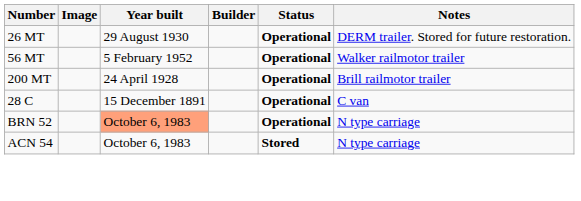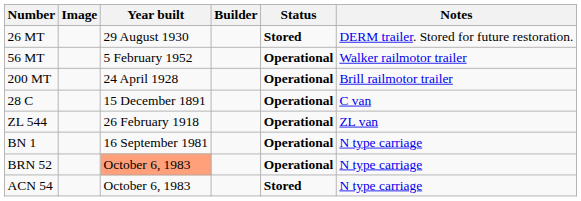 <table class="wikitable sortable">
 <tr>
 <th>Number</th>
 <th>Image</th>
 <th>Year built</th>
 <th>Builder</th>
 <th>Status</th>
 <th>Notes</th>
 </tr>
 <tr>
 <td>26 MT</td>
 <td></td>
 <td>29 August 1930</td>
 <td></td>
-<td><strong>Operational</strong></td>
+<td><strong>Stored</strong></td>
 <td><a href='#'>DERM trailer</a>. Stored for future restoration.</td>
 </tr>
 <tr>
 <td>56 MT</td>
 <td></td>
 <td>5 February 1952</td>
 <td></td>
 <td><strong>Operational</strong></td>
 <td><a href='#'>Walker railmotor trailer</a></td>
 </tr>
 <tr>
 <td>200 MT</td>
 <td></td>
 <td>24 April 1928</td>
 <td></td>
 <td><strong>Operational</strong></td>
 <td><a href='#'>Brill railmotor trailer</a></td>
 </tr>
 <tr>
 <td>28 C</td>
 <td></td>
 <td>15 December 1891</td>
 <td></td>
 <td><strong>Operational</strong></td>
 <td><a href='#'>C van</a></td>
 </tr>
 <tr>
+<td>ZL 544</td>
+<td></td>
+<td>26 February 1918</td>
+<td></td>
+<td><strong>Operational</strong></td>
+<td><a href='#'>ZL van</a></td>
+</tr>
+<tr>
+<td>BN 1</td>
+<td></td>
+<td>16 September 1981</td>
+<td></td>
+<td><strong>Operational</strong></td>
+<td><a href='#'>N type carriage</a></td>
+</tr>
+<tr>
 <td>BRN 52</td>
 <td></td>
 <td style="background: lightsalmon;">October 6, 1983</td>
 <td></td>
 <td><strong>Operational</strong></td>
 <td><a href='#'>N type carriage</a></td>
 </tr>
 <tr>
 <td>ACN 54</td>
 <td></td>
 <td>October 6, 1983</td>
 <td></td>
 <td><strong>Stored</strong></td>
 <td><a href='#'>N type carriage</a></td>
 </tr>
 </table>
